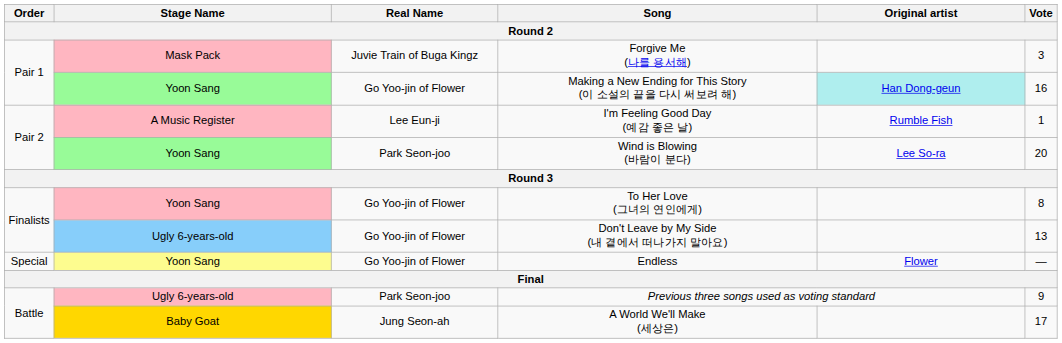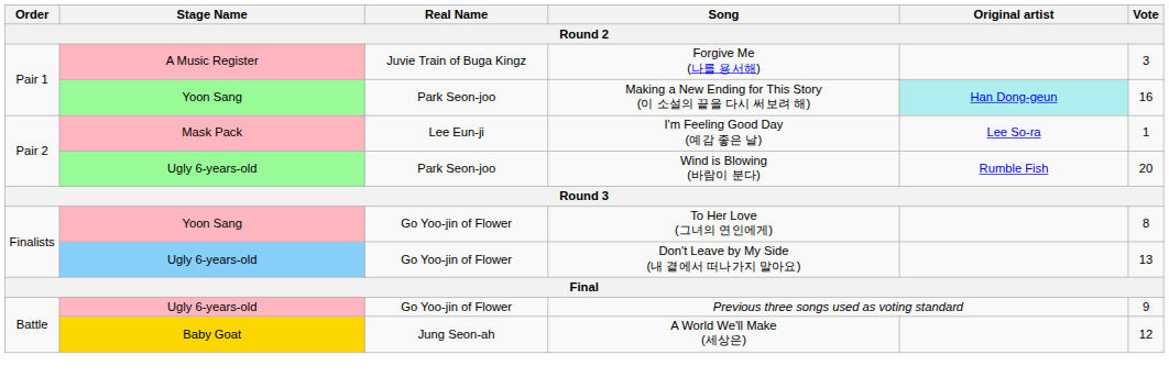 <table class="wikitable" style="text-align:center; width:95%;">
 <tr>
 <th style="width:1%;">Order</th>
 <th style="width:20%;">Stage Name</th>
 <th style="width:12%;">Real Name</th>
 <th style="width:23%;">Song</th>
 <th style="width:15%;">Original artist</th>
 <th style="width:1%;">Vote</th>
 </tr>
 <tr>
 <th colspan=6>Round 2</th>
 </tr>
 <tr>
 <td rowspan=2>Pair 1</td>
-<td bgcolor="lightpink">Mask Pack</td>
+<td bgcolor="lightpink">A Music Register</td>
 <td>Juvie Train of Buga Kingz</td>
 <td>Forgive Me<br>(<a href='#'>나를 용서해</a>)</td>
 <td></td>
 <td>3</td>
 </tr>
 <tr>
 <td bgcolor="palegreen">Yoon Sang</td>
-<td>Go Yoo-jin of Flower</td>
+<td>Park Seon-joo</td>
 <td>Making a New Ending for This Story<br>(이 소설의 끝을 다시 써보려 해)</td>
 <td style="background: paleturquoise;"><a href='#'>Han Dong-geun</a></td>
 <td>16</td>
 </tr>
 <tr>
 <td rowspan=2>Pair 2</td>
-<td bgcolor="lightpink">A Music Register</td>
+<td bgcolor="lightpink">Mask Pack</td>
 <td>Lee Eun-ji</td>
 <td>I'm Feeling Good Day<br>(예감 좋은 날)</td>
-<td><a href='#'>Rumble Fish</a></td>
+<td><a href='#'>Lee So-ra</a></td>
 <td>1</td>
 </tr>
 <tr>
-<td bgcolor="palegreen">Yoon Sang</td>
+<td bgcolor="palegreen">Ugly 6-years-old</td>
 <td>Park Seon-joo</td>
 <td>Wind is Blowing<br>(바람이 분다)</td>
-<td><a href='#'>Lee So-ra</a></td>
+<td><a href='#'>Rumble Fish</a></td>
 <td>20</td>
 </tr>
 <tr>
 <th colspan=6>Round 3</th>
 </tr>
 <tr>
 <td rowspan=2>Finalists</td>
 <td bgcolor="lightpink">Yoon Sang</td>
 <td>Go Yoo-jin of Flower</td>
 <td>To Her Love<br>(그녀의 연인에게)</td>
 <td></td>
 <td>8</td>
 </tr>
 <tr>
 <td bgcolor="lightskyblue">Ugly 6-years-old</td>
 <td>Go Yoo-jin of Flower</td>
 <td>Don't Leave by My Side<br>(내 곁에서 떠나가지 말아요)</td>
 <td></td>
 <td>13</td>
 </tr>
 <tr>
-<td>Special</td>
-<td bgcolor="#FDFC8F">Yoon Sang</td>
-<td>Go Yoo-jin of Flower</td>
-<td>Endless</td>
-<td><a href='#'>Flower</a></td>
-<td>—</td>
-</tr>
-<tr>
 <th colspan=6>Final</th>
 </tr>
 <tr>
 <td rowspan=2>Battle</td>
 <td bgcolor="lightpink">Ugly 6-years-old</td>
-<td>Park Seon-joo</td>
+<td>Go Yoo-jin of Flower</td>
 <td colspan=2><em>Previous three songs used as voting standard</em></td>
 <td>9</td>
 </tr>
 <tr>
 <td bgcolor="gold">Baby Goat</td>
 <td>Jung Seon-ah</td>
 <td>A World We'll Make<br>(세상은)</td>
 <td></td>
-<td>17</td>
+<td>12</td>
 </tr>
 </table>
